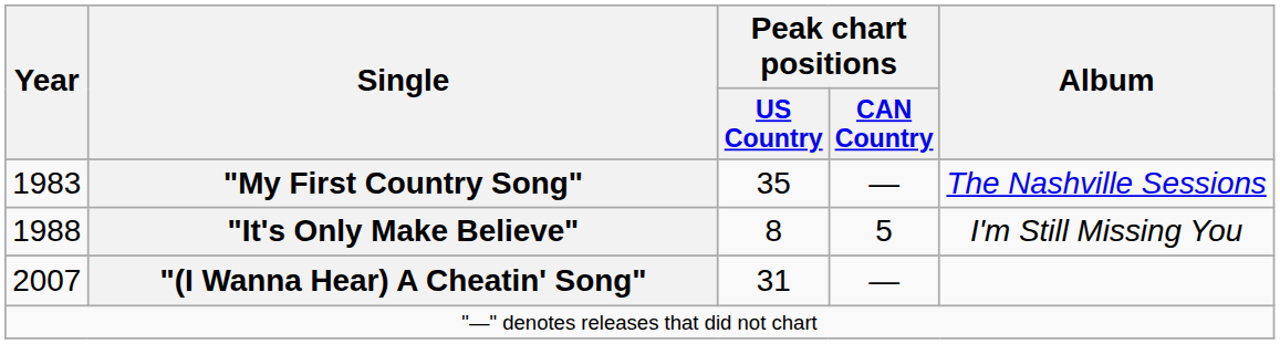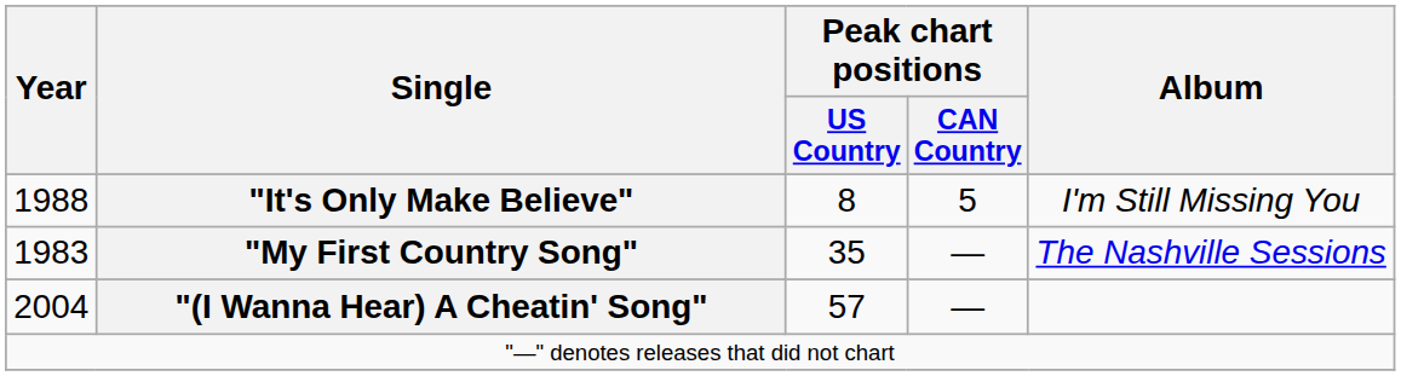 <table class="wikitable plainrowheaders" style="text-align:center;">
 <tr>
 <th rowspan="2">Year</th>
 <th rowspan="2" style="width:20em;">Single</th>
 <th colspan="2">Peak chart<br>positions</th>
 <th rowspan="2">Album</th>
 </tr>
 <tr style="font-size:smaller;">
 <th width="45"><a href='#'>US Country</a><br></th>
 <th width="45"><a href='#'>CAN Country</a></th>
 </tr>
 <tr>
+<td>1988</td>
+<th scope="row">"It's Only Make Believe"<br></th>
+<td>8</td>
+<td>5</td>
+<td><em>I'm Still Missing You</em></td>
+</tr>
+<tr>
 <td>1983</td>
 <th scope="row">"My First Country Song"<br></th>
 <td>35</td>
 <td>—</td>
 <td><em><a href='#'>The Nashville Sessions</a></em></td>
 </tr>
 <tr>
-<td>1988</td>
-<th scope="row">"It's Only Make Believe"<br></th>
-<td>8</td>
-<td>5</td>
-<td><em>I'm Still Missing You</em></td>
-</tr>
-<tr>
-<td>2007</td>
+<td>2004</td>
 <th scope="row">"(I Wanna Hear) A Cheatin' Song"<br></th>
-<td>31</td>
+<td>57</td>
 <td>—</td>
 <td></td>
 </tr>
 <tr>
 <td colspan="5" style="font-size:8pt">"—" denotes releases that did not chart</td>
 </tr>
 </table>
